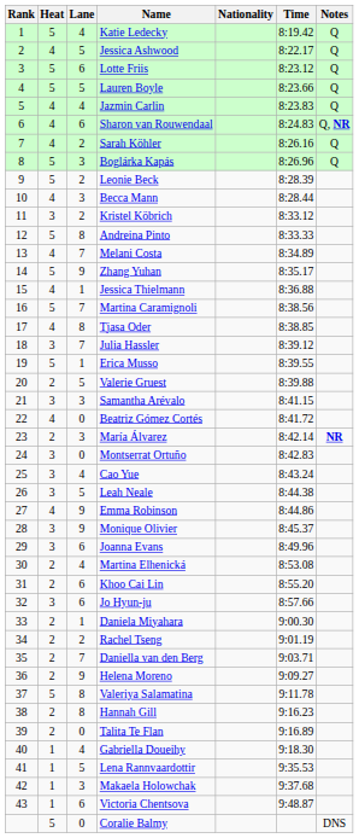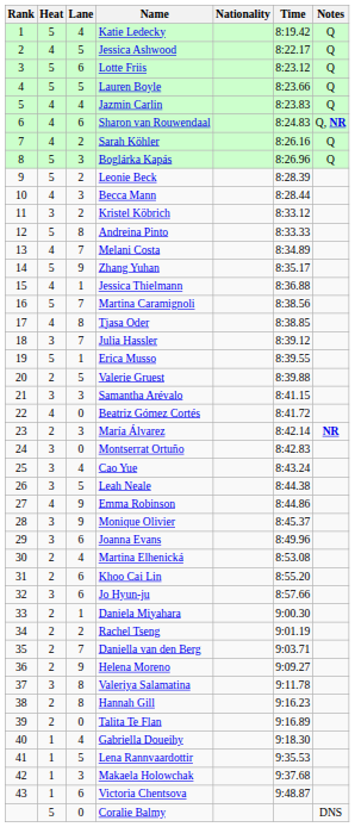 <table class="wikitable sortable" style="text-align:center">
 <tr>
 <th>Rank</th>
 <th>Heat</th>
 <th>Lane</th>
 <th>Name</th>
 <th>Nationality</th>
 <th>Time</th>
 <th>Notes</th>
 </tr>
 <tr bgcolor=ccffcc>
 <td>1</td>
 <td>5</td>
 <td>4</td>
 <td align=left><a href='#'>Katie Ledecky</a></td>
 <td align=left></td>
 <td>8:19.42</td>
 <td>Q</td>
 </tr>
 <tr bgcolor=ccffcc>
 <td>2</td>
 <td>4</td>
 <td>5</td>
 <td align=left><a href='#'>Jessica Ashwood</a></td>
 <td align=left></td>
 <td>8:22.17</td>
 <td>Q</td>
 </tr>
 <tr bgcolor=ccffcc>
 <td>3</td>
 <td>5</td>
 <td>6</td>
 <td align=left><a href='#'>Lotte Friis</a></td>
 <td align=left></td>
 <td>8:23.12</td>
 <td>Q</td>
 </tr>
 <tr bgcolor=ccffcc>
 <td>4</td>
 <td>5</td>
 <td>5</td>
 <td align=left><a href='#'>Lauren Boyle</a></td>
 <td align=left></td>
 <td>8:23.66</td>
 <td>Q</td>
 </tr>
 <tr bgcolor=ccffcc>
 <td>5</td>
 <td>4</td>
 <td>4</td>
 <td align=left><a href='#'>Jazmin Carlin</a></td>
 <td align=left></td>
 <td>8:23.83</td>
 <td>Q</td>
 </tr>
 <tr bgcolor=ccffcc>
 <td>6</td>
 <td>4</td>
 <td>6</td>
 <td align=left><a href='#'>Sharon van Rouwendaal</a></td>
 <td align=left></td>
 <td>8:24.83</td>
 <td>Q, <strong><a href='#'>NR</a></strong></td>
 </tr>
 <tr bgcolor=ccffcc>
 <td>7</td>
 <td>4</td>
 <td>2</td>
 <td align=left><a href='#'>Sarah Köhler</a></td>
 <td align=left></td>
 <td>8:26.16</td>
 <td>Q</td>
 </tr>
 <tr bgcolor=ccffcc>
 <td>8</td>
 <td>5</td>
 <td>3</td>
 <td align=left><a href='#'>Boglárka Kapás</a></td>
 <td align=left></td>
 <td>8:26.96</td>
 <td>Q</td>
 </tr>
 <tr>
 <td>9</td>
 <td>5</td>
 <td>2</td>
 <td align=left><a href='#'>Leonie Beck</a></td>
 <td align=left></td>
 <td>8:28.39</td>
 <td></td>
 </tr>
 <tr>
 <td>10</td>
 <td>4</td>
 <td>3</td>
 <td align=left><a href='#'>Becca Mann</a></td>
 <td align="left"></td>
 <td>8:28.44</td>
 <td></td>
 </tr>
 <tr>
 <td>11</td>
 <td>3</td>
 <td>2</td>
 <td align=left><a href='#'>Kristel Köbrich</a></td>
 <td align=left></td>
 <td>8:33.12</td>
 <td></td>
 </tr>
 <tr>
 <td>12</td>
 <td>5</td>
 <td>8</td>
 <td align=left><a href='#'>Andreina Pinto</a></td>
 <td align=left></td>
 <td>8:33.33</td>
 <td></td>
 </tr>
 <tr>
 <td>13</td>
 <td>4</td>
 <td>7</td>
 <td align=left><a href='#'>Melani Costa</a></td>
 <td align=left></td>
 <td>8:34.89</td>
 <td></td>
 </tr>
 <tr>
 <td>14</td>
 <td>5</td>
 <td>9</td>
 <td align=left><a href='#'>Zhang Yuhan</a></td>
 <td align=left></td>
 <td>8:35.17</td>
 <td></td>
 </tr>
 <tr>
 <td>15</td>
 <td>4</td>
 <td>1</td>
 <td align=left><a href='#'>Jessica Thielmann</a></td>
 <td align=left></td>
 <td>8:36.88</td>
 <td></td>
 </tr>
 <tr>
 <td>16</td>
 <td>5</td>
 <td>7</td>
 <td align=left><a href='#'>Martina Caramignoli</a></td>
 <td align=left></td>
 <td>8:38.56</td>
 <td></td>
 </tr>
 <tr>
 <td>17</td>
 <td>4</td>
 <td>8</td>
 <td align=left><a href='#'>Tjasa Oder</a></td>
 <td align=left></td>
 <td>8:38.85</td>
 <td></td>
 </tr>
 <tr>
 <td>18</td>
 <td>3</td>
 <td>7</td>
 <td align=left><a href='#'>Julia Hassler</a></td>
 <td align=left></td>
 <td>8:39.12</td>
 <td></td>
 </tr>
 <tr>
 <td>19</td>
 <td>5</td>
 <td>1</td>
 <td align=left><a href='#'>Erica Musso</a></td>
 <td align=left></td>
 <td>8:39.55</td>
 <td></td>
 </tr>
 <tr>
 <td>20</td>
 <td>2</td>
 <td>5</td>
 <td align=left><a href='#'>Valerie Gruest</a></td>
 <td align=left></td>
 <td>8:39.88</td>
 <td></td>
 </tr>
 <tr>
 <td>21</td>
 <td>3</td>
 <td>3</td>
 <td align=left><a href='#'>Samantha Arévalo</a></td>
 <td align=left></td>
 <td>8:41.15</td>
 <td></td>
 </tr>
 <tr>
 <td>22</td>
 <td>4</td>
 <td>0</td>
 <td align=left><a href='#'>Beatriz Gómez Cortés</a></td>
 <td align=left></td>
 <td>8:41.72</td>
 <td></td>
 </tr>
 <tr>
 <td>23</td>
 <td>2</td>
 <td>3</td>
 <td align=left><a href='#'>María Álvarez</a></td>
 <td align=left></td>
 <td>8:42.14</td>
 <td><strong><a href='#'>NR</a></strong></td>
 </tr>
 <tr>
 <td>24</td>
 <td>3</td>
 <td>0</td>
 <td align=left><a href='#'>Montserrat Ortuño</a></td>
 <td align=left></td>
 <td>8:42.83</td>
 <td></td>
 </tr>
 <tr>
 <td>25</td>
 <td>3</td>
 <td>4</td>
 <td align=left><a href='#'>Cao Yue</a></td>
 <td align=left></td>
 <td>8:43.24</td>
 <td></td>
 </tr>
 <tr>
 <td>26</td>
 <td>3</td>
 <td>5</td>
 <td align=left><a href='#'>Leah Neale</a></td>
 <td align=left></td>
 <td>8:44.38</td>
 <td></td>
 </tr>
 <tr>
 <td>27</td>
 <td>4</td>
 <td>9</td>
 <td align=left><a href='#'>Emma Robinson</a></td>
 <td align=left></td>
 <td>8:44.86</td>
 <td></td>
 </tr>
 <tr>
 <td>28</td>
 <td>3</td>
 <td>9</td>
 <td align=left><a href='#'>Monique Olivier</a></td>
 <td align=left></td>
 <td>8:45.37</td>
 <td></td>
 </tr>
 <tr>
 <td>29</td>
 <td>3</td>
 <td>6</td>
 <td align=left><a href='#'>Joanna Evans</a></td>
 <td align=left></td>
 <td>8:49.96</td>
 <td></td>
 </tr>
 <tr>
 <td>30</td>
 <td>2</td>
 <td>4</td>
 <td align=left><a href='#'>Martina Elhenická</a></td>
 <td align=left></td>
 <td>8:53.08</td>
 <td></td>
 </tr>
 <tr>
 <td>31</td>
 <td>2</td>
 <td>6</td>
 <td align=left><a href='#'>Khoo Cai Lin</a></td>
 <td align=left></td>
 <td>8:55.20</td>
 <td></td>
 </tr>
 <tr>
 <td>32</td>
 <td>3</td>
 <td>6</td>
 <td align=left><a href='#'>Jo Hyun-ju</a></td>
 <td align=left></td>
 <td>8:57.66</td>
 <td></td>
 </tr>
 <tr>
 <td>33</td>
 <td>2</td>
 <td>1</td>
 <td align=left><a href='#'>Daniela Miyahara</a></td>
 <td align=left></td>
 <td>9:00.30</td>
 <td></td>
 </tr>
 <tr>
 <td>34</td>
 <td>2</td>
 <td>2</td>
 <td align=left><a href='#'>Rachel Tseng</a></td>
 <td align=left></td>
 <td>9:01.19</td>
 <td></td>
 </tr>
 <tr>
 <td>35</td>
 <td>2</td>
 <td>7</td>
 <td align=left><a href='#'>Daniella van den Berg</a></td>
 <td align=left></td>
 <td>9:03.71</td>
 <td></td>
 </tr>
 <tr>
 <td>36</td>
 <td>2</td>
 <td>9</td>
 <td align=left><a href='#'>Helena Moreno</a></td>
 <td align=left></td>
 <td>9:09.27</td>
 <td></td>
 </tr>
 <tr>
 <td>37</td>
-<td>5</td>
+<td>3</td>
 <td>8</td>
 <td align=left><a href='#'>Valeriya Salamatina</a></td>
 <td align=left></td>
 <td>9:11.78</td>
 <td></td>
 </tr>
 <tr>
 <td>38</td>
 <td>2</td>
 <td>8</td>
 <td align=left><a href='#'>Hannah Gill</a></td>
 <td align=left></td>
 <td>9:16.23</td>
 <td></td>
 </tr>
 <tr>
 <td>39</td>
 <td>2</td>
 <td>0</td>
 <td align=left><a href='#'>Talita Te Flan</a></td>
 <td align=left></td>
 <td>9:16.89</td>
 <td></td>
 </tr>
 <tr>
 <td>40</td>
 <td>1</td>
 <td>4</td>
 <td align=left><a href='#'>Gabriella Doueihy</a></td>
 <td align=left></td>
 <td>9:18.30</td>
 <td></td>
 </tr>
 <tr>
 <td>41</td>
 <td>1</td>
 <td>5</td>
 <td align=left><a href='#'>Lena Rannvaardottir</a></td>
 <td align=left></td>
 <td>9:35.53</td>
 <td></td>
 </tr>
 <tr>
 <td>42</td>
 <td>1</td>
 <td>3</td>
 <td align=left><a href='#'>Makaela Holowchak</a></td>
 <td align=left></td>
 <td>9:37.68</td>
 <td></td>
 </tr>
 <tr>
 <td>43</td>
 <td>1</td>
 <td>6</td>
 <td align=left><a href='#'>Victoria Chentsova</a></td>
 <td align=left></td>
 <td>9:48.87</td>
 <td></td>
 </tr>
 <tr>
 <td></td>
 <td>5</td>
 <td>0</td>
 <td align=left><a href='#'>Coralie Balmy</a></td>
 <td align=left></td>
 <td></td>
 <td>DNS</td>
 </tr>
 </table>
